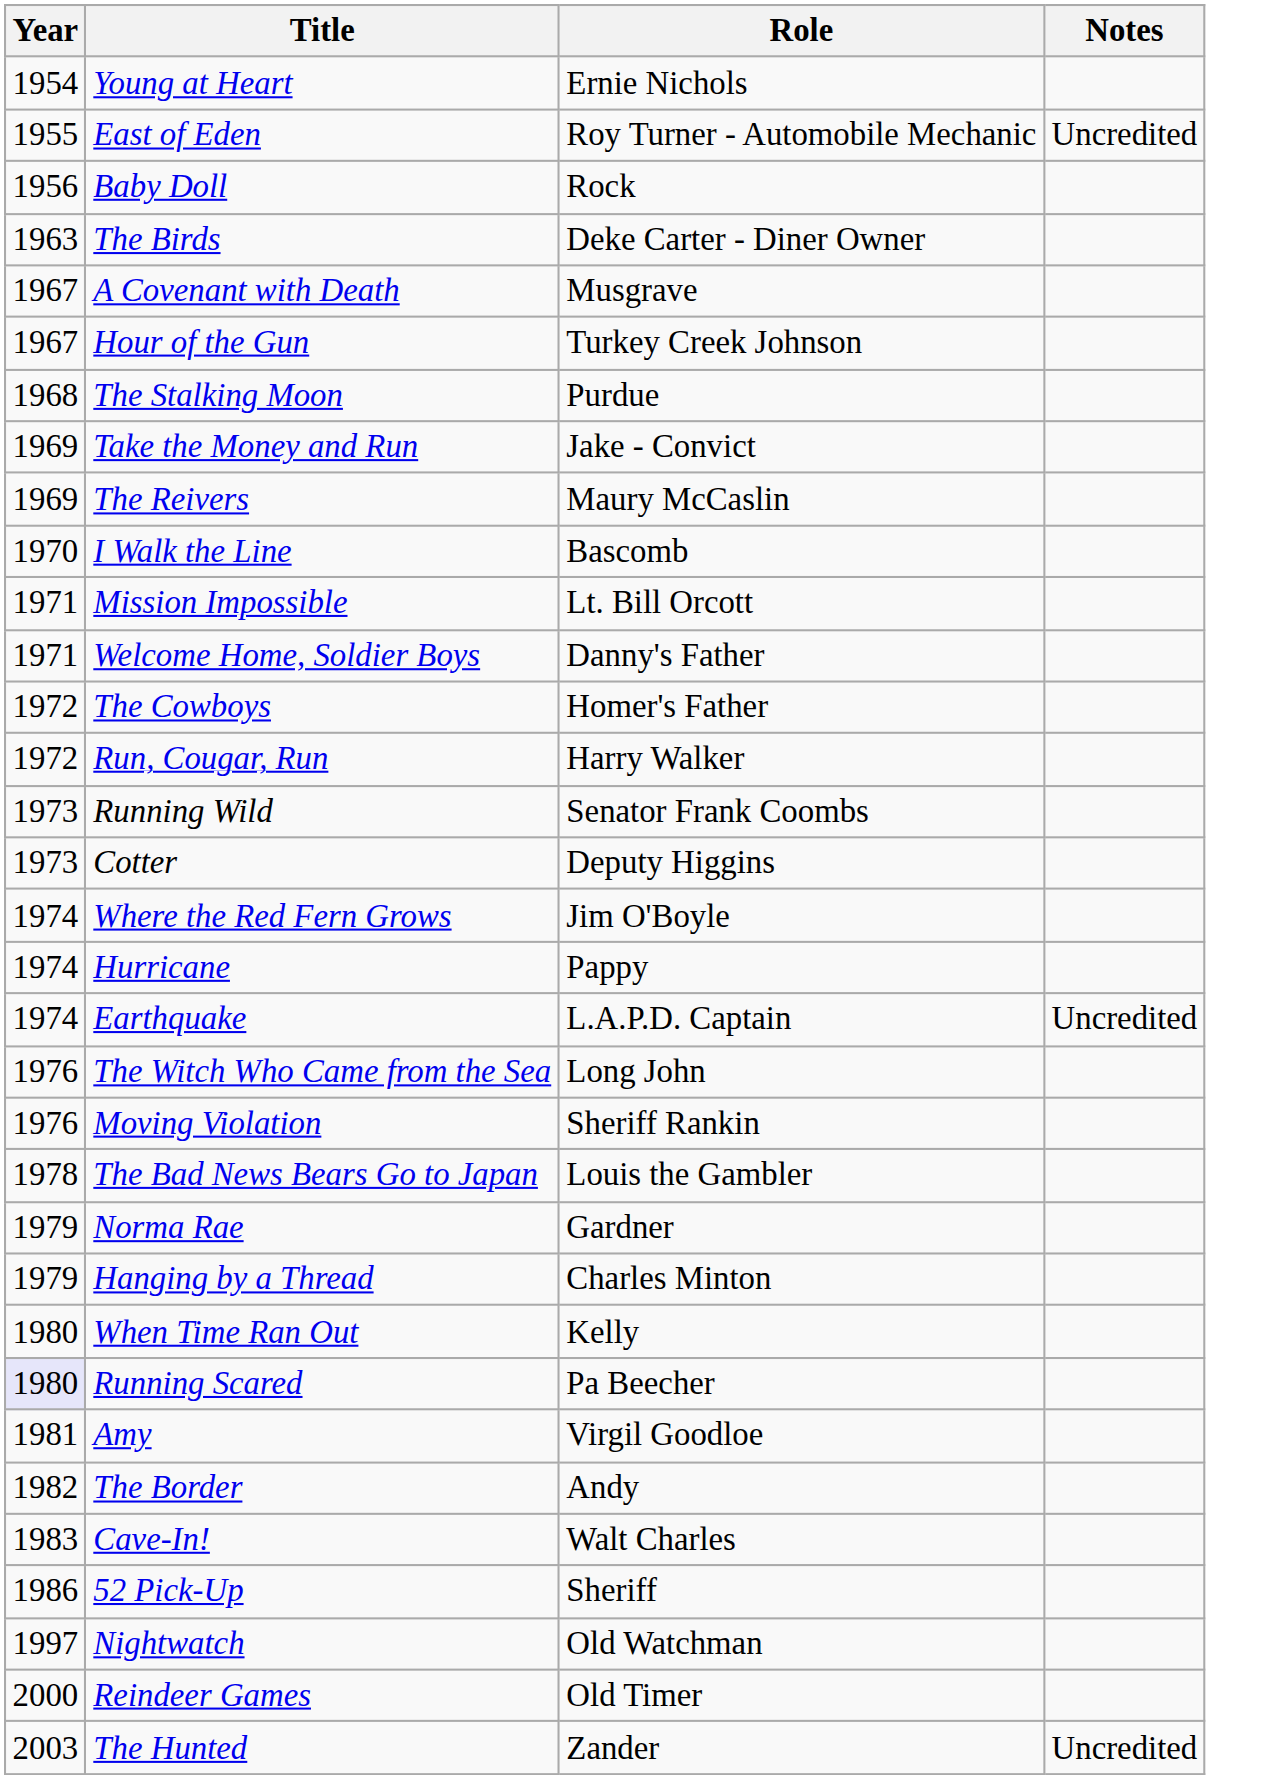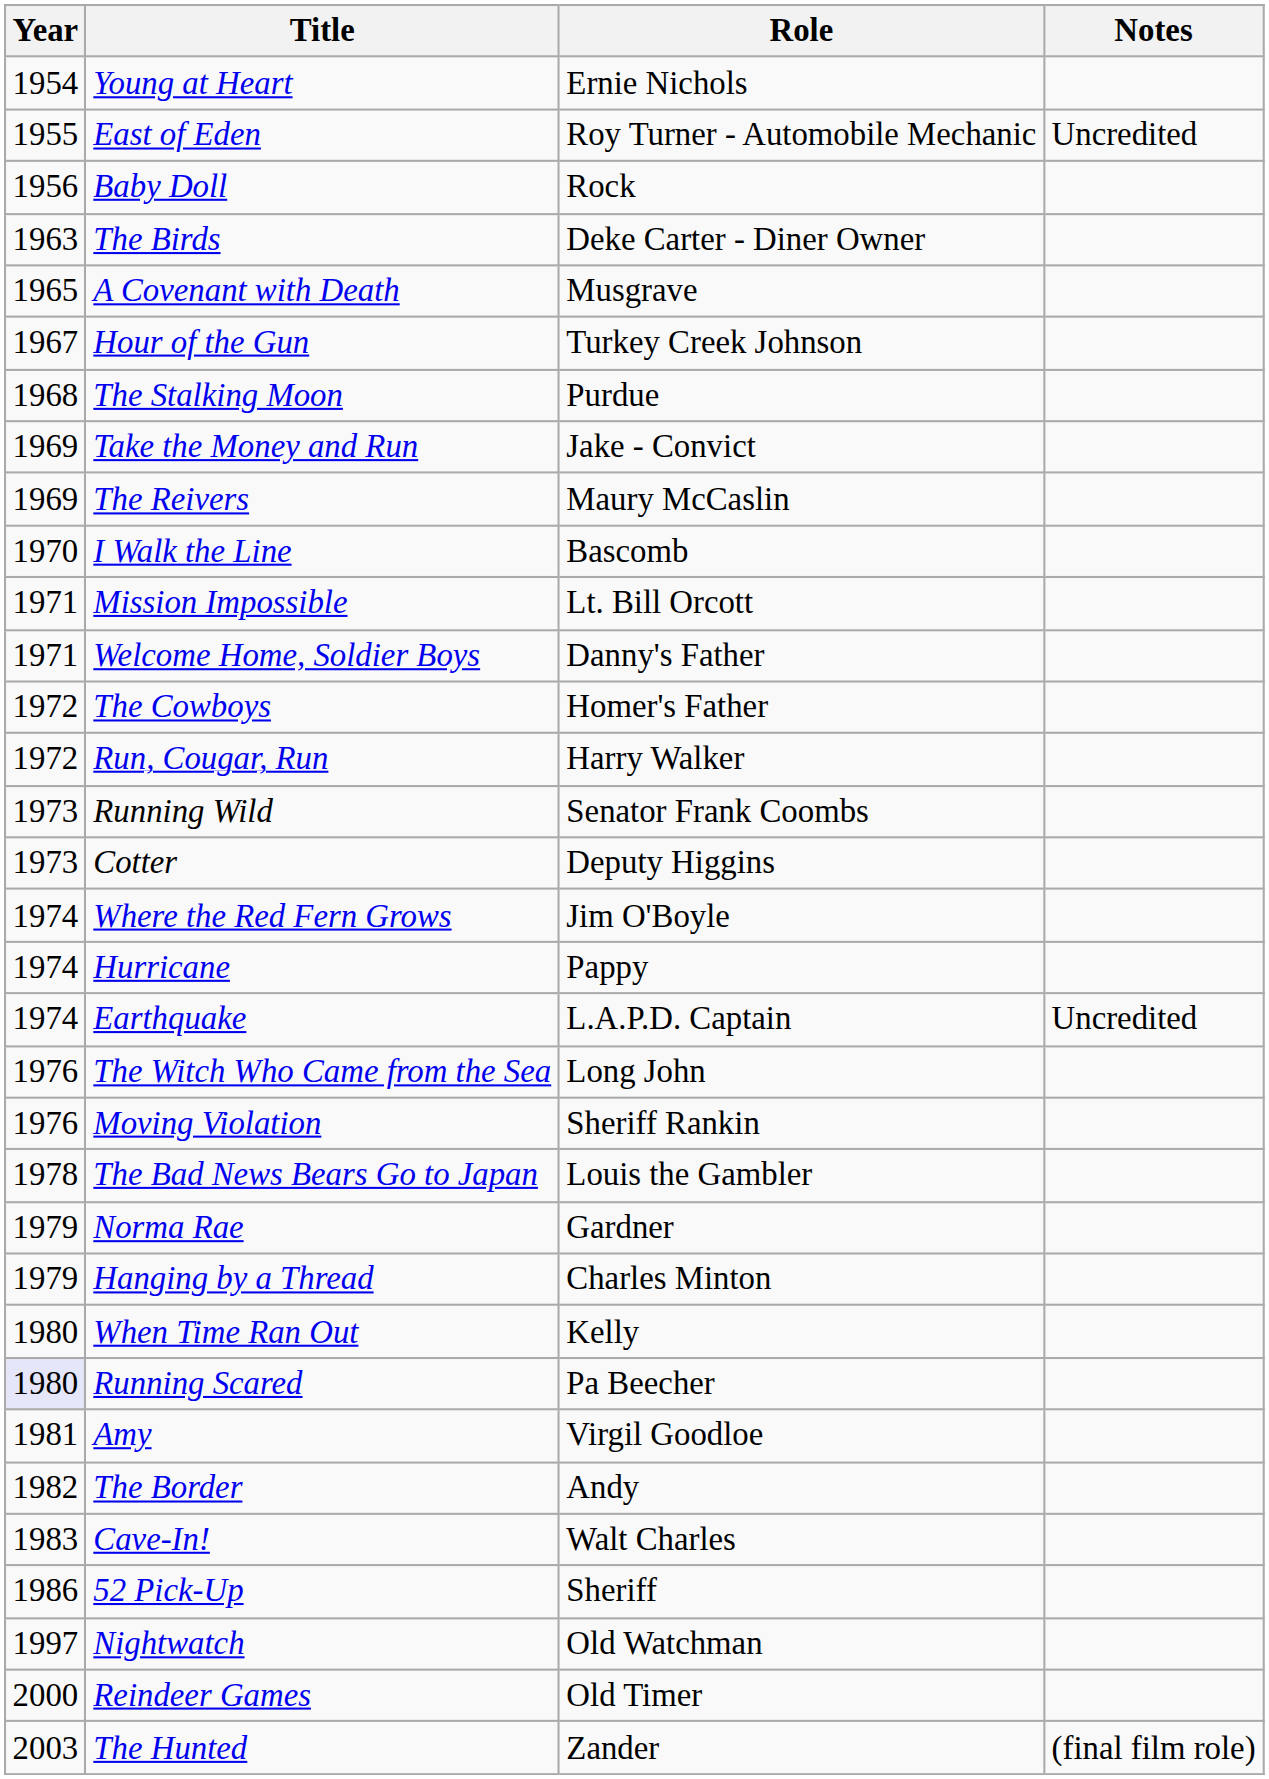 <table class="wikitable sortable">
 <tr>
 <th>Year</th>
 <th>Title</th>
 <th>Role</th>
 <th>Notes</th>
 </tr>
 <tr>
 <td>1954</td>
 <td><em><a href='#'>Young at Heart</a></em></td>
 <td>Ernie Nichols</td>
 <td></td>
 </tr>
 <tr>
 <td>1955</td>
 <td><em><a href='#'>East of Eden</a></em></td>
 <td>Roy Turner - Automobile Mechanic</td>
 <td>Uncredited</td>
 </tr>
 <tr>
 <td>1956</td>
 <td><em><a href='#'>Baby Doll</a></em></td>
 <td>Rock</td>
 <td></td>
 </tr>
 <tr>
 <td>1963</td>
 <td><em><a href='#'>The Birds</a></em></td>
 <td>Deke Carter - Diner Owner</td>
 <td></td>
 </tr>
 <tr>
-<td>1967</td>
+<td>1965</td>
 <td><em><a href='#'>A Covenant with Death</a></em></td>
 <td>Musgrave</td>
 <td></td>
 </tr>
 <tr>
 <td>1967</td>
 <td><em><a href='#'>Hour of the Gun</a></em></td>
 <td>Turkey Creek Johnson</td>
 <td></td>
 </tr>
 <tr>
 <td>1968</td>
 <td><em><a href='#'>The Stalking Moon</a></em></td>
 <td>Purdue</td>
 <td></td>
 </tr>
 <tr>
 <td>1969</td>
 <td><em><a href='#'>Take the Money and Run</a></em></td>
 <td>Jake - Convict</td>
 <td></td>
 </tr>
 <tr>
 <td>1969</td>
 <td><em><a href='#'>The Reivers</a></em></td>
 <td>Maury McCaslin</td>
 <td></td>
 </tr>
 <tr>
 <td>1970</td>
 <td><em><a href='#'>I Walk the Line</a></em></td>
 <td>Bascomb</td>
 <td></td>
 </tr>
 <tr>
 <td>1971</td>
 <td><em><a href='#'>Mission Impossible</a></em></td>
 <td>Lt. Bill Orcott</td>
 <td></td>
 </tr>
 <tr>
 <td>1971</td>
 <td><em><a href='#'>Welcome Home, Soldier Boys</a></em></td>
 <td>Danny's Father</td>
 <td></td>
 </tr>
 <tr>
 <td>1972</td>
 <td><em><a href='#'>The Cowboys</a></em></td>
 <td>Homer's Father</td>
 <td></td>
 </tr>
 <tr>
 <td>1972</td>
 <td><em><a href='#'>Run, Cougar, Run</a></em></td>
 <td>Harry Walker</td>
 <td></td>
 </tr>
 <tr>
 <td>1973</td>
 <td><em>Running Wild</em></td>
 <td>Senator Frank Coombs</td>
 <td></td>
 </tr>
 <tr>
 <td>1973</td>
 <td><em>Cotter</em></td>
 <td>Deputy Higgins</td>
 <td></td>
 </tr>
 <tr>
 <td>1974</td>
 <td><em><a href='#'>Where the Red Fern Grows</a></em></td>
 <td>Jim O'Boyle</td>
 <td></td>
 </tr>
 <tr>
 <td>1974</td>
 <td><em><a href='#'>Hurricane</a></em></td>
 <td>Pappy</td>
 <td></td>
 </tr>
 <tr>
 <td>1974</td>
 <td><em><a href='#'>Earthquake</a></em></td>
 <td>L.A.P.D. Captain</td>
 <td>Uncredited</td>
 </tr>
 <tr>
 <td>1976</td>
 <td><em><a href='#'>The Witch Who Came from the Sea</a></em></td>
 <td>Long John</td>
 <td></td>
 </tr>
 <tr>
 <td>1976</td>
 <td><em><a href='#'>Moving Violation</a></em></td>
 <td>Sheriff Rankin</td>
 <td></td>
 </tr>
 <tr>
 <td>1978</td>
 <td><em><a href='#'>The Bad News Bears Go to Japan</a></em></td>
 <td>Louis the Gambler</td>
 <td></td>
 </tr>
 <tr>
 <td>1979</td>
 <td><em><a href='#'>Norma Rae</a></em></td>
 <td>Gardner</td>
 <td></td>
 </tr>
 <tr>
 <td>1979</td>
 <td><em><a href='#'>Hanging by a Thread</a></em></td>
 <td>Charles Minton</td>
 <td></td>
 </tr>
 <tr>
 <td>1980</td>
 <td><em><a href='#'>When Time Ran Out</a></em></td>
 <td>Kelly</td>
 <td></td>
 </tr>
 <tr>
 <td style="background: lavender;">1980</td>
 <td><em><a href='#'>Running Scared</a></em></td>
 <td>Pa Beecher</td>
 <td></td>
 </tr>
 <tr>
 <td>1981</td>
 <td><em><a href='#'>Amy</a></em></td>
 <td>Virgil Goodloe</td>
 <td></td>
 </tr>
 <tr>
 <td>1982</td>
 <td><em><a href='#'>The Border</a></em></td>
 <td>Andy</td>
 <td></td>
 </tr>
 <tr>
 <td>1983</td>
 <td><em><a href='#'>Cave-In!</a></em></td>
 <td>Walt Charles</td>
 <td></td>
 </tr>
 <tr>
 <td>1986</td>
 <td><em><a href='#'>52 Pick-Up</a></em></td>
 <td>Sheriff</td>
 <td></td>
 </tr>
 <tr>
 <td>1997</td>
 <td><em><a href='#'>Nightwatch</a></em></td>
 <td>Old Watchman</td>
 <td></td>
 </tr>
 <tr>
 <td>2000</td>
 <td><em><a href='#'>Reindeer Games</a></em></td>
 <td>Old Timer</td>
 <td></td>
 </tr>
 <tr>
 <td>2003</td>
 <td><em><a href='#'>The Hunted</a></em></td>
 <td>Zander</td>
-<td>Uncredited</td>
+<td>(final film role)</td>
 </tr>
 </table>
